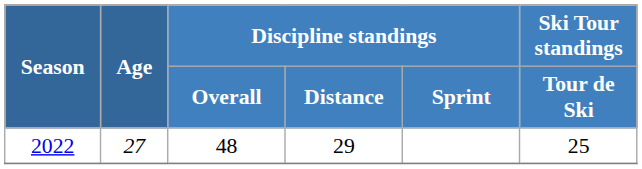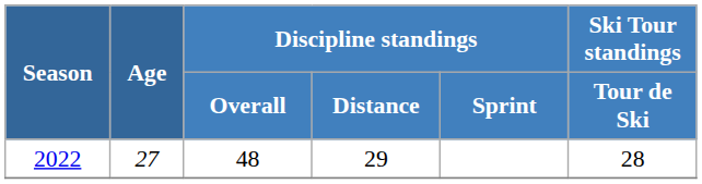 <table class="wikitable" style="font-size:95%; text-align:center; border:grey solid 1px; border-collapse:collapse; background:#ffffff;">
 <tr>
 <th style="background-color:#369; color:white; width:60px;" rowspan="2"> Season </th>
 <th style="background-color:#369; color:white; width:40px;" rowspan="2"> Age </th>
 <th style="background-color:#4180be; color:white;" colspan="3">Discipline standings</th>
 <th style="background-color:#4180be; color:white;" colspan="1">Ski Tour standings</th>
 </tr>
 <tr>
 <th style="background-color:#4180be; color:white; width:75px;">Overall</th>
 <th style="background-color:#4180be; color:white; width:75px;">Distance</th>
 <th style="background-color:#4180be; color:white; width:75px;">Sprint</th>
 <th style="background-color:#4180be; color:white; width:75px;">Tour de<br>Ski</th>
 </tr>
 <tr>
 <td><a href='#'>2022</a></td>
 <td><em>27</em></td>
 <td>48</td>
 <td>29</td>
 <td></td>
-<td>25</td>
+<td>28</td>
 </tr>
 <tr>
 </tr>
 </table>
